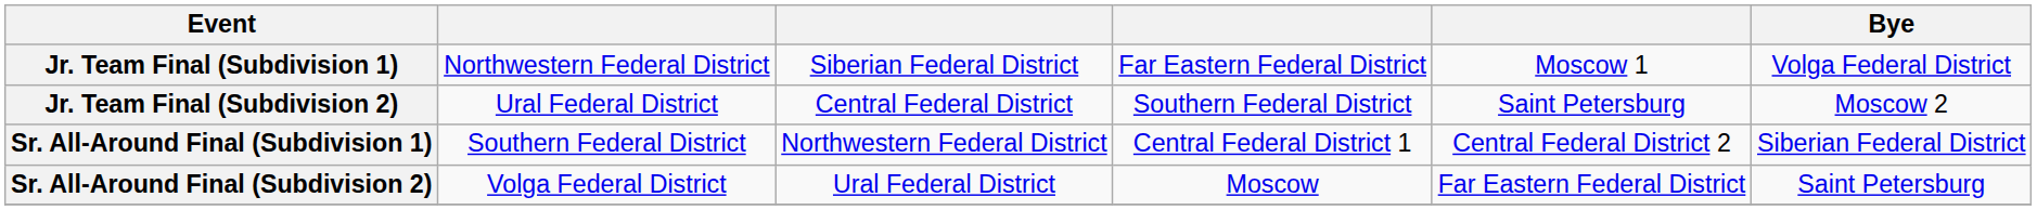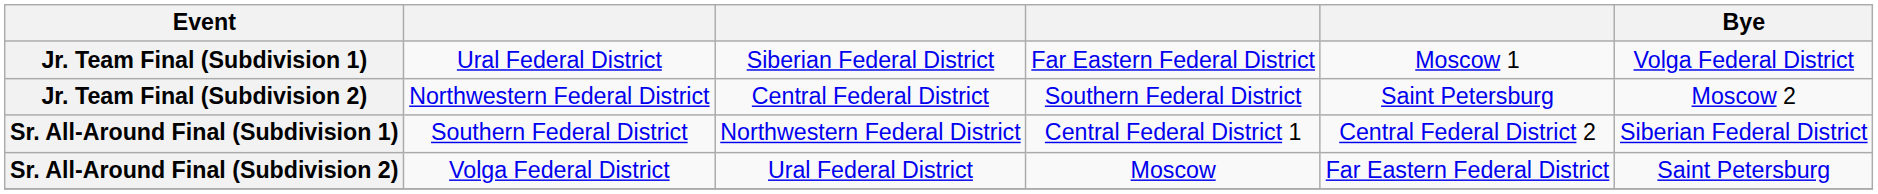 <table class="wikitable sortable" style="text-align:center; ">
 <tr>
 <th>Event</th>
 <th></th>
 <th></th>
 <th></th>
 <th></th>
 <th>Bye</th>
 </tr>
 <tr>
 <th>Jr. Team Final (Subdivision 1)</th>
-<td><a href='#'>Northwestern Federal District</a></td>
+<td><a href='#'>Ural Federal District</a></td>
 <td><a href='#'>Siberian Federal District</a></td>
 <td><a href='#'>Far Eastern Federal District</a></td>
 <td><a href='#'>Moscow</a> 1</td>
 <td><a href='#'>Volga Federal District</a></td>
 </tr>
 <tr>
 <th>Jr. Team Final (Subdivision 2)</th>
-<td><a href='#'>Ural Federal District</a></td>
+<td><a href='#'>Northwestern Federal District</a></td>
 <td><a href='#'>Central Federal District</a></td>
 <td><a href='#'>Southern Federal District</a></td>
 <td><a href='#'>Saint Petersburg</a></td>
 <td><a href='#'>Moscow</a> 2</td>
 </tr>
 <tr>
 <th>Sr. All-Around Final (Subdivision 1)</th>
 <td><a href='#'>Southern Federal District</a></td>
 <td><a href='#'>Northwestern Federal District</a></td>
 <td><a href='#'>Central Federal District</a> 1</td>
 <td><a href='#'>Central Federal District</a> 2</td>
 <td><a href='#'>Siberian Federal District</a></td>
 </tr>
 <tr>
 <th>Sr. All-Around Final (Subdivision 2)</th>
 <td><a href='#'>Volga Federal District</a></td>
 <td><a href='#'>Ural Federal District</a></td>
 <td><a href='#'>Moscow</a></td>
 <td><a href='#'>Far Eastern Federal District</a></td>
 <td><a href='#'>Saint Petersburg</a></td>
 </tr>
 <tr>
 </tr>
 </table>
